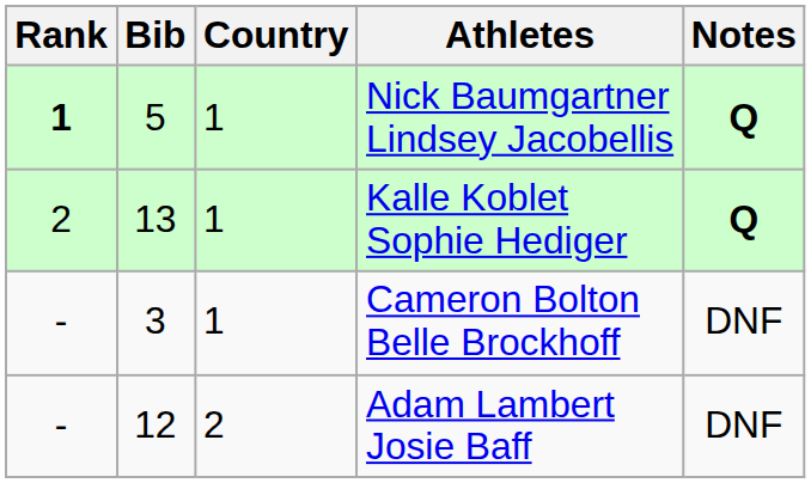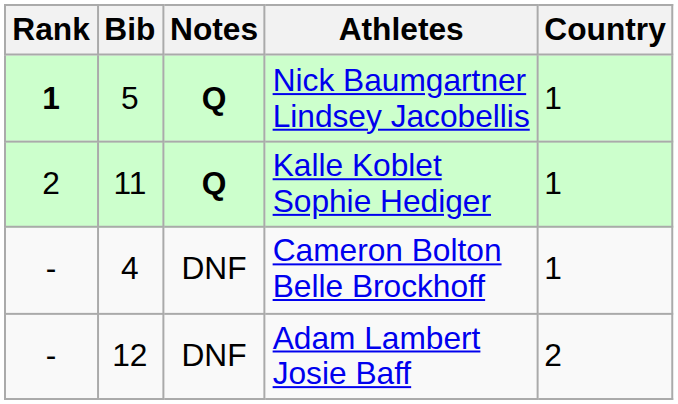 <table class="wikitable" style="text-align:center;">
 <tr>
 <th>Rank</th>
 <th>Bib</th>
+<th>Notes</th>
+<th>Athletes</th>
 <th>Country</th>
-<th>Athletes</th>
-<th>Notes</th>
 </tr>
 <tr bgcolor="#ccffcc">
 <td><strong>1</strong></td>
 <td>5</td>
+<td><strong>Q</strong></td>
+<td align=left><a href='#'>Nick Baumgartner</a><br><a href='#'>Lindsey Jacobellis</a></td>
 <td align=left> 1</td>
-<td align=left><a href='#'>Nick Baumgartner</a><br><a href='#'>Lindsey Jacobellis</a></td>
-<td><strong>Q</strong></td>
 </tr>
 <tr bgcolor="#ccffcc">
 <td>2</td>
-<td>13</td>
+<td>11</td>
+<td><strong>Q</strong></td>
+<td align=left><a href='#'>Kalle Koblet</a><br><a href='#'>Sophie Hediger</a></td>
 <td align=left> 1</td>
-<td align=left><a href='#'>Kalle Koblet</a><br><a href='#'>Sophie Hediger</a></td>
-<td><strong>Q</strong></td>
 </tr>
 <tr>
 <td>-</td>
-<td>3</td>
+<td>4</td>
+<td>DNF</td>
+<td align=left><a href='#'>Cameron Bolton</a><br><a href='#'>Belle Brockhoff</a></td>
 <td align=left> 1</td>
-<td align=left><a href='#'>Cameron Bolton</a><br><a href='#'>Belle Brockhoff</a></td>
-<td>DNF</td>
 </tr>
 <tr>
 <td>-</td>
 <td>12</td>
+<td>DNF</td>
+<td align=left><a href='#'>Adam Lambert</a><br><a href='#'>Josie Baff</a></td>
 <td align=left> 2</td>
-<td align=left><a href='#'>Adam Lambert</a><br><a href='#'>Josie Baff</a></td>
-<td>DNF</td>
 </tr>
 </table>
